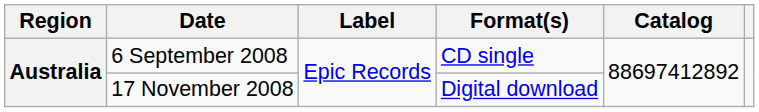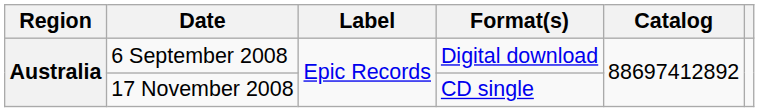 <table class="wikitable plainrowheaders">
 <tr>
 <th scope="col">Region</th>
 <th scope="col">Date</th>
 <th scope="col">Label</th>
 <th scope="col">Format(s)</th>
 <th scope="col">Catalog</th>
 <th scope="col"></th>
 </tr>
 <tr>
 <th scope="row" rowspan="2">Australia</th>
 <td>6 September 2008</td>
 <td rowspan="2"><a href='#'>Epic Records</a></td>
-<td><a href='#'>CD single</a></td>
+<td><a href='#'>Digital download</a></td>
 <td rowspan="2">88697412892</td>
 <td rowspan="2" align="center"></td>
 </tr>
 <tr>
 <td>17 November 2008</td>
-<td><a href='#'>Digital download</a></td>
+<td><a href='#'>CD single</a></td>
 </tr>
 </table>
